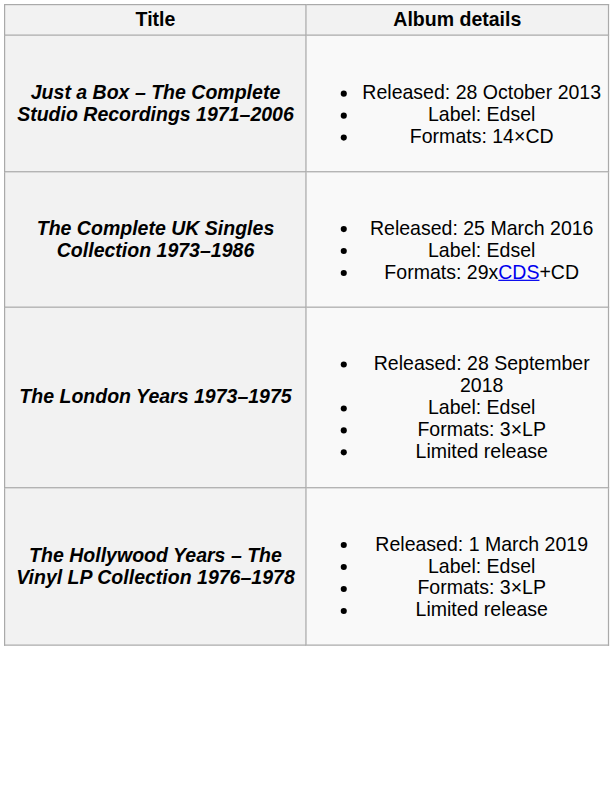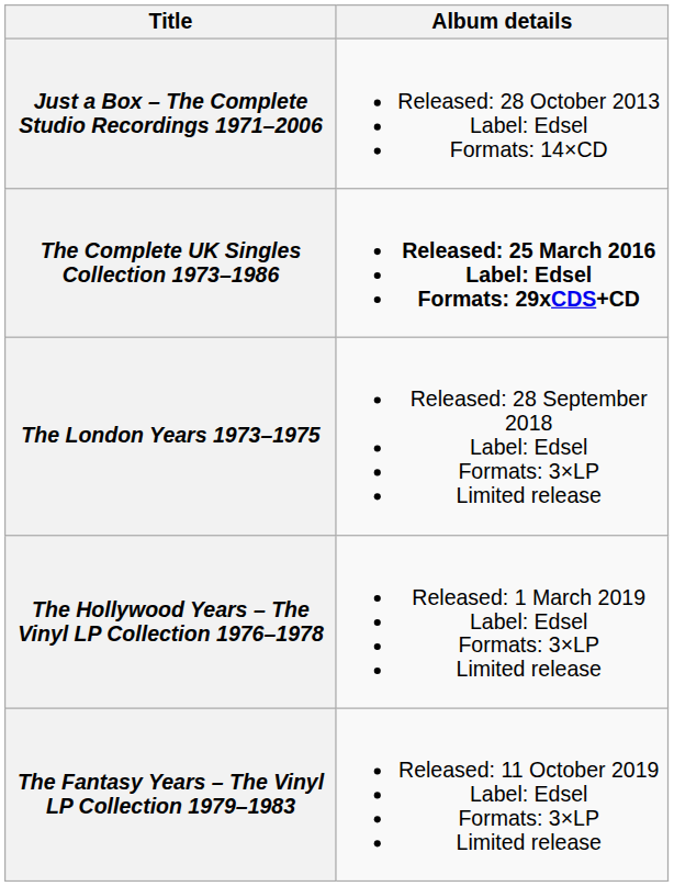 <table class="wikitable plainrowheaders" style="text-align:center;">
 <tr>
 <th scope="col" style="width:15em;">Title</th>
 <th scope="col" style="width:15em;">Album details</th>
 </tr>
 <tr>
 <th scope="row"><em>Just a Box – The Complete Studio Recordings 1971–2006</em></th>
 <td><br><ul><li>Released: 28 October 2013</li><li>Label: Edsel</li><li>Formats: 14×CD</li></ul></td>
 </tr>
 <tr>
 <th scope="row"><em>The Complete UK Singles Collection 1973–1986</em></th>
-<td><br><ul><li>Released: 25 March 2016</li><li>Label: Edsel</li><li>Formats: 29x<a href='#'>CDS</a>+CD</li></ul></td>
+<td><strong><br><ul><li>Released: 25 March 2016</li><li>Label: Edsel</li><li>Formats: 29x<a href='#'>CDS</a>+CD</li></ul></strong></td>
 </tr>
 <tr>
 <th scope="row"><em>The London Years 1973–1975</em></th>
 <td><br><ul><li>Released: 28 September 2018</li><li>Label: Edsel</li><li>Formats: 3×LP</li><li>Limited release</li></ul></td>
 </tr>
 <tr>
 <th scope="row"><em>The Hollywood Years – The Vinyl LP Collection 1976–1978</em></th>
 <td><br><ul><li>Released: 1 March 2019</li><li>Label: Edsel</li><li>Formats: 3×LP</li><li>Limited release</li></ul></td>
 </tr>
+<tr>
+<th scope="row"><em>The Fantasy Years – The Vinyl LP Collection 1979–1983</em></th>
+<td><br><ul><li>Released: 11 October 2019</li><li>Label: Edsel</li><li>Formats: 3×LP</li><li>Limited release</li></ul></td>
+</tr>
 </table>
